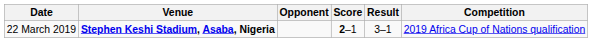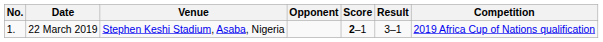 <table class="wikitable">
 <tr>
+<th>No.</th>
 <th>Date</th>
 <th>Venue</th>
 <th>Opponent</th>
 <th>Score</th>
 <th>Result</th>
 <th>Competition</th>
 </tr>
 <tr>
+<td>1.</td>
 <td>22 March 2019</td>
-<td><strong><a href='#'>Stephen Keshi Stadium</a>, <a href='#'>Asaba</a>, Nigeria</strong></td>
+<td><a href='#'>Stephen Keshi Stadium</a>, <a href='#'>Asaba</a>, Nigeria</td>
 <td></td>
 <td align=center><strong>2</strong>–1</td>
 <td align=center>3–1</td>
 <td><a href='#'>2019 Africa Cup of Nations qualification</a></td>
 </tr>
 </table>
